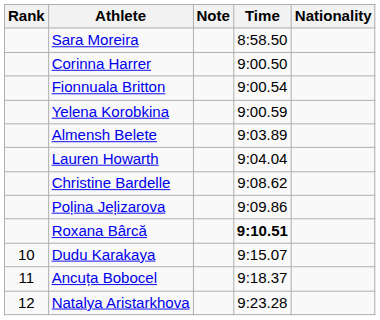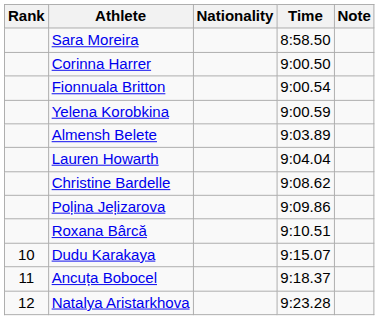 <table class="wikitable sortable" style="text-align:center">
 <tr>
 <th>Rank</th>
 <th>Athlete</th>
+<th>Nationality</th>
+<th>Time</th>
 <th>Note</th>
-<th>Time</th>
-<th>Nationality</th>
 </tr>
 <tr>
 <td></td>
 <td align=left><a href='#'>Sara Moreira</a></td>
+<td align=left></td>
+<td>8:58.50</td>
 <td></td>
-<td>8:58.50</td>
-<td align=left></td>
 </tr>
 <tr>
 <td></td>
 <td align=left><a href='#'>Corinna Harrer</a></td>
+<td align=left></td>
+<td>9:00.50</td>
 <td></td>
-<td>9:00.50</td>
-<td align=left></td>
 </tr>
 <tr>
 <td></td>
 <td align=left><a href='#'>Fionnuala Britton</a></td>
+<td align=left></td>
+<td>9:00.54</td>
 <td></td>
-<td>9:00.54</td>
-<td align=left></td>
 </tr>
 <tr>
 <td></td>
 <td align=left><a href='#'>Yelena Korobkina</a></td>
+<td align=left></td>
+<td>9:00.59</td>
 <td></td>
-<td>9:00.59</td>
-<td align=left></td>
 </tr>
 <tr>
 <td></td>
 <td align=left><a href='#'>Almensh Belete</a></td>
+<td align=left></td>
+<td>9:03.89</td>
 <td></td>
-<td>9:03.89</td>
-<td align=left></td>
 </tr>
 <tr>
 <td></td>
 <td align=left><a href='#'>Lauren Howarth</a></td>
+<td align=left></td>
+<td>9:04.04</td>
 <td></td>
-<td>9:04.04</td>
-<td align=left></td>
 </tr>
 <tr>
 <td></td>
 <td align=left><a href='#'>Christine Bardelle</a></td>
+<td align=left></td>
+<td>9:08.62</td>
 <td></td>
-<td>9:08.62</td>
-<td align=left></td>
 </tr>
 <tr>
 <td></td>
 <td align=left><a href='#'>Poļina Jeļizarova</a></td>
+<td align=left></td>
+<td>9:09.86</td>
 <td></td>
-<td>9:09.86</td>
-<td align=left></td>
 </tr>
 <tr>
 <td></td>
 <td align=left><a href='#'>Roxana Bârcă</a></td>
+<td align=left></td>
+<td>9:10.51</td>
 <td></td>
-<td><strong>9:10.51</strong></td>
-<td align=left></td>
 </tr>
 <tr>
 <td>10</td>
 <td align=left><a href='#'>Dudu Karakaya</a></td>
+<td align=left></td>
+<td>9:15.07</td>
 <td></td>
-<td>9:15.07</td>
-<td align=left></td>
 </tr>
 <tr>
 <td>11</td>
 <td align=left><a href='#'>Ancuța Bobocel</a></td>
+<td align=left></td>
+<td>9:18.37</td>
 <td></td>
-<td>9:18.37</td>
-<td align=left></td>
 </tr>
 <tr>
 <td>12</td>
 <td align=left><a href='#'>Natalya Aristarkhova</a></td>
+<td align=left></td>
+<td>9:23.28</td>
 <td></td>
-<td>9:23.28</td>
-<td align=left></td>
 </tr>
 </table>
